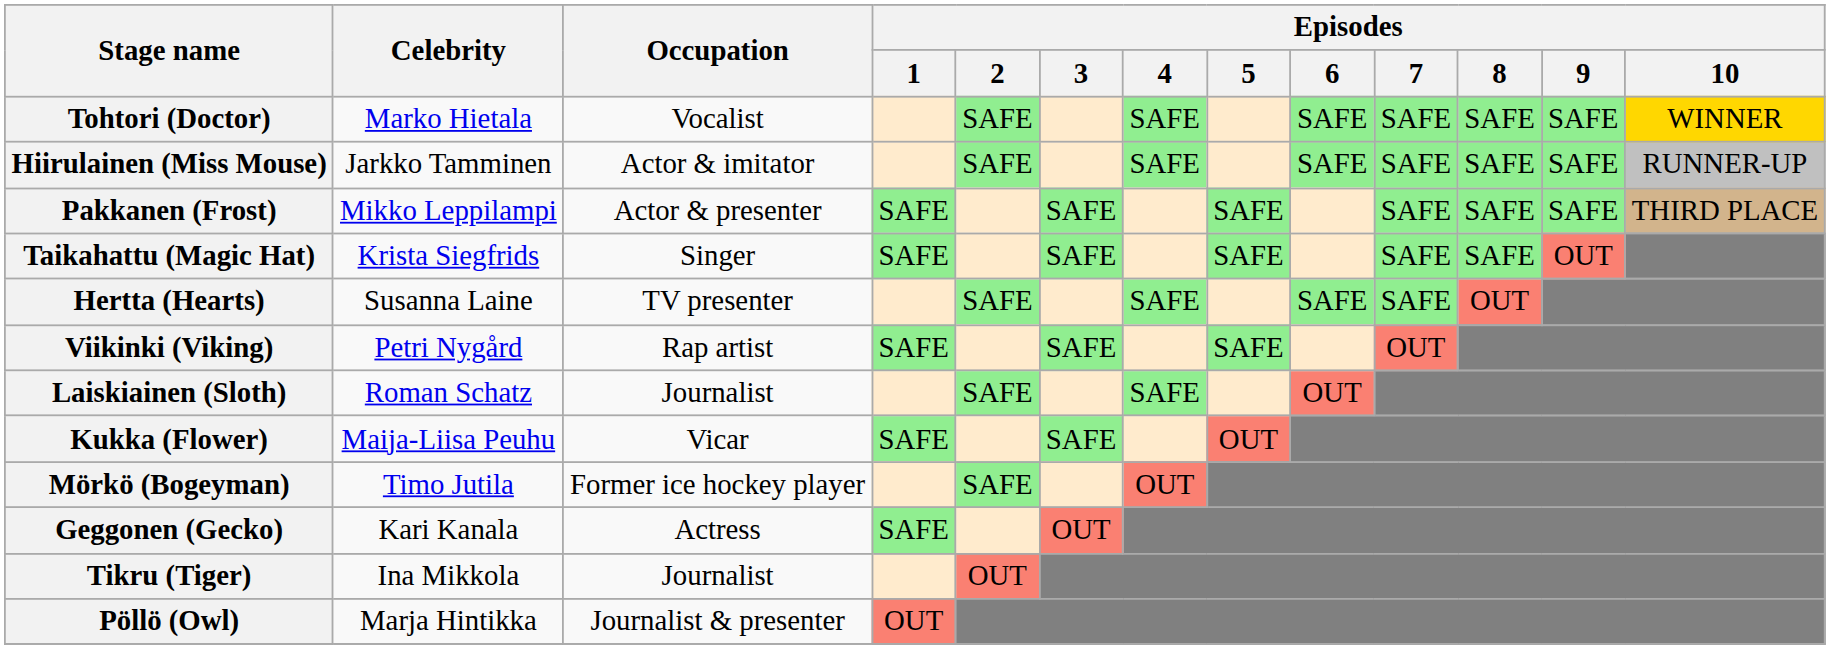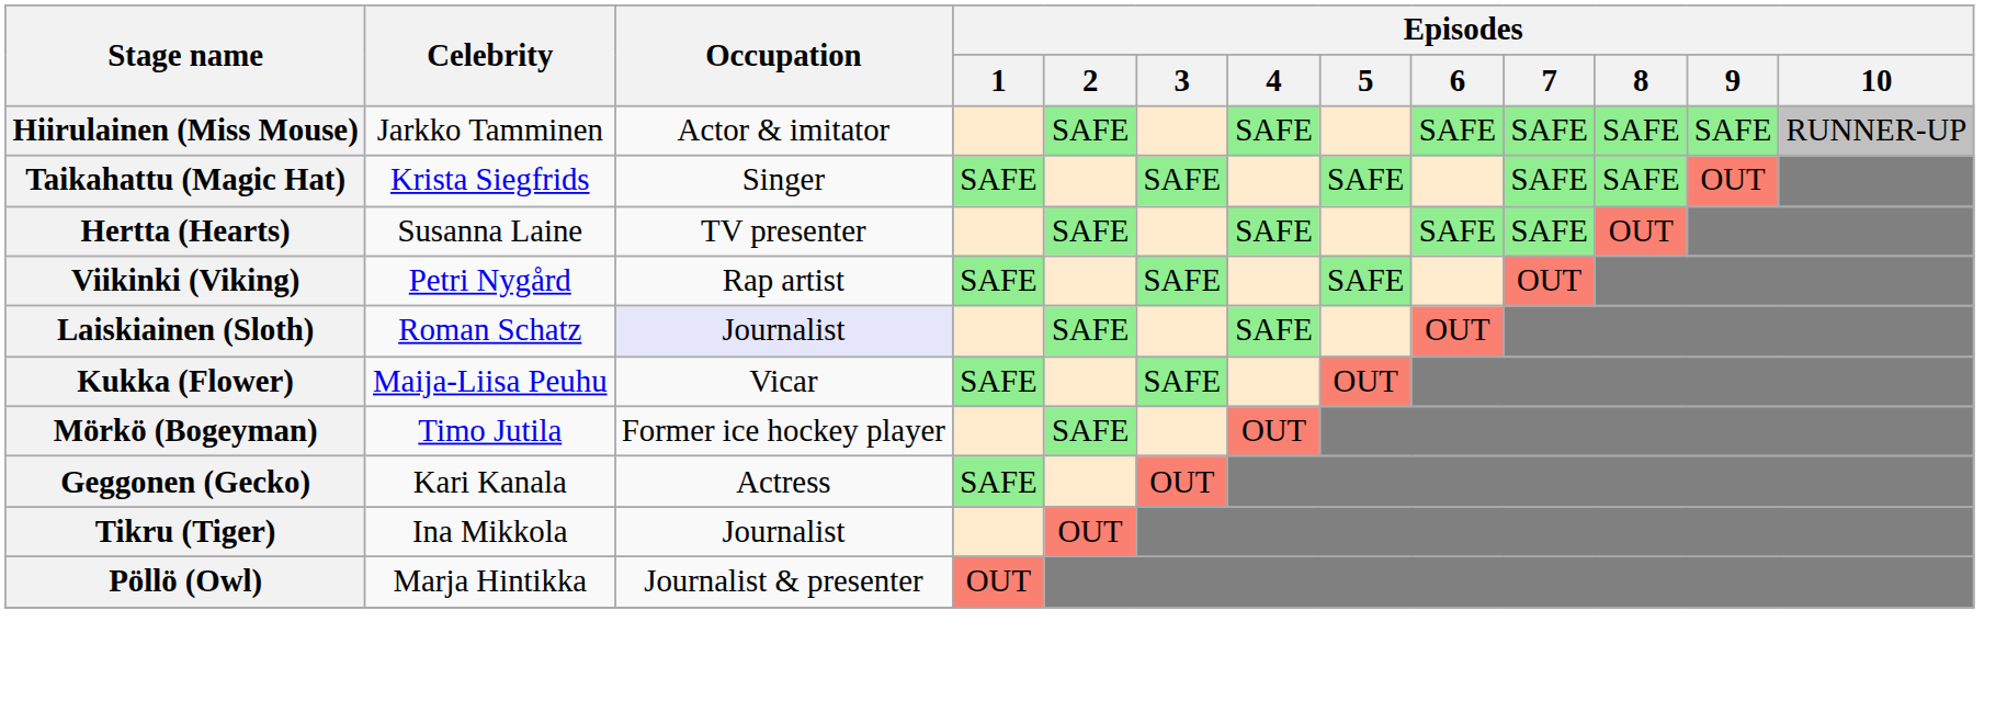 <table class="wikitable" style="text-align:center; ">
 <tr>
 <th rowspan=2>Stage name</th>
 <th rowspan=2>Celebrity</th>
 <th rowspan=2>Occupation</th>
 <th colspan="10">Episodes</th>
 </tr>
 <tr>
 <th textalign=centre>1</th>
 <th>2</th>
 <th>3</th>
 <th>4</th>
 <th>5</th>
 <th>6</th>
 <th>7</th>
 <th>8</th>
 <th>9</th>
 <th>10</th>
 </tr>
 <tr>
-<th>Tohtori (Doctor)</th>
-<td><a href='#'>Marko Hietala</a></td>
-<td>Vocalist</td>
-<td bgcolor="#FFEBCD"></td>
-<td bgcolor=lightgreen>SAFE</td>
-<td bgcolor="#FFEBCD"></td>
-<td bgcolor=lightgreen>SAFE</td>
-<td bgcolor="#FFEBCD"></td>
-<td bgcolor=lightgreen>SAFE</td>
-<td bgcolor=lightgreen>SAFE</td>
-<td bgcolor=lightgreen>SAFE</td>
-<td bgcolor=lightgreen>SAFE</td>
-<td bgcolor=gold>WINNER</td>
-</tr>
-<tr>
 <th>Hiirulainen (Miss Mouse)</th>
 <td>Jarkko Tamminen</td>
 <td>Actor & imitator</td>
 <td bgcolor="#FFEBCD"></td>
 <td bgcolor=lightgreen>SAFE</td>
 <td bgcolor="#FFEBCD"></td>
 <td bgcolor=lightgreen>SAFE</td>
 <td bgcolor="#FFEBCD"></td>
 <td bgcolor=lightgreen>SAFE</td>
 <td bgcolor=lightgreen>SAFE</td>
 <td bgcolor=lightgreen>SAFE</td>
 <td bgcolor=lightgreen>SAFE</td>
 <td bgcolor=silver>RUNNER-UP</td>
-</tr>
-<tr>
-<th>Pakkanen (Frost)</th>
-<td><a href='#'>Mikko Leppilampi</a></td>
-<td>Actor & presenter</td>
-<td bgcolor=lightgreen>SAFE</td>
-<td bgcolor="#FFEBCD"></td>
-<td bgcolor=lightgreen>SAFE</td>
-<td bgcolor="#FFEBCD"></td>
-<td bgcolor=lightgreen>SAFE</td>
-<td bgcolor="#FFEBCD"></td>
-<td bgcolor=lightgreen>SAFE</td>
-<td bgcolor=lightgreen>SAFE</td>
-<td bgcolor=lightgreen>SAFE</td>
-<td bgcolor=tan>THIRD PLACE</td>
 </tr>
 <tr>
 <th>Taikahattu (Magic Hat)</th>
 <td><a href='#'>Krista Siegfrids</a></td>
 <td>Singer</td>
 <td bgcolor=lightgreen>SAFE</td>
 <td bgcolor="#FFEBCD"></td>
 <td bgcolor=lightgreen>SAFE</td>
 <td bgcolor="#FFEBCD"></td>
 <td bgcolor=lightgreen>SAFE</td>
 <td bgcolor="#FFEBCD"></td>
 <td bgcolor=lightgreen>SAFE</td>
 <td bgcolor=lightgreen>SAFE</td>
 <td bgcolor=salmon>OUT</td>
 <td bgcolor=grey colspan="1"></td>
 </tr>
 <tr>
 <th>Hertta (Hearts)</th>
 <td>Susanna Laine</td>
 <td>TV presenter</td>
 <td bgcolor="#FFEBCD"></td>
 <td bgcolor=lightgreen>SAFE</td>
 <td bgcolor="#FFEBCD"></td>
 <td bgcolor=lightgreen>SAFE</td>
 <td bgcolor="#FFEBCD"></td>
 <td bgcolor=lightgreen>SAFE</td>
 <td bgcolor=lightgreen>SAFE</td>
 <td bgcolor=salmon>OUT</td>
 <td bgcolor=grey colspan="2"></td>
 </tr>
 <tr>
 <th>Viikinki (Viking)</th>
 <td><a href='#'>Petri Nygård</a></td>
 <td>Rap artist</td>
 <td bgcolor=lightgreen>SAFE</td>
 <td bgcolor="#FFEBCD"></td>
 <td bgcolor=lightgreen>SAFE</td>
 <td bgcolor="#FFEBCD"></td>
 <td bgcolor=lightgreen>SAFE</td>
 <td bgcolor="#FFEBCD"></td>
 <td bgcolor=salmon>OUT</td>
 <td bgcolor=grey colspan="3"></td>
 </tr>
 <tr>
 <th>Laiskiainen (Sloth)</th>
 <td><a href='#'>Roman Schatz</a></td>
-<td>Journalist</td>
+<td style="background: lavender;">Journalist</td>
 <td bgcolor="#FFEBCD"></td>
 <td bgcolor=lightgreen>SAFE</td>
 <td bgcolor="#FFEBCD"></td>
 <td bgcolor=lightgreen>SAFE</td>
 <td bgcolor="#FFEBCD"></td>
 <td bgcolor=salmon>OUT</td>
 <td bgcolor=grey colspan="4"></td>
 </tr>
 <tr>
 <th>Kukka (Flower)</th>
 <td><a href='#'>Maija-Liisa Peuhu</a></td>
 <td>Vicar</td>
 <td bgcolor=lightgreen>SAFE</td>
 <td bgcolor="#FFEBCD"></td>
 <td bgcolor=lightgreen>SAFE</td>
 <td bgcolor="#FFEBCD"></td>
 <td bgcolor=salmon>OUT</td>
 <td bgcolor=grey colspan="5"></td>
 </tr>
 <tr>
 <th>Mörkö (Bogeyman)</th>
 <td><a href='#'>Timo Jutila</a></td>
 <td>Former ice hockey player</td>
 <td bgcolor="#FFEBCD"></td>
 <td bgcolor=lightgreen>SAFE</td>
 <td bgcolor="#FFEBCD"></td>
 <td bgcolor=salmon>OUT</td>
 <td bgcolor=grey colspan="6"></td>
 </tr>
 <tr>
 <th>Geggonen (Gecko)</th>
 <td>Kari Kanala</td>
 <td>Actress</td>
 <td bgcolor=lightgreen>SAFE</td>
 <td bgcolor="#FFEBCD"></td>
 <td bgcolor=salmon>OUT</td>
 <td bgcolor=grey colspan="7"></td>
 </tr>
 <tr>
 <th>Tikru (Tiger)</th>
 <td>Ina Mikkola</td>
 <td>Journalist</td>
 <td bgcolor="#FFEBCD"></td>
 <td bgcolor=salmon>OUT</td>
 <td bgcolor=grey colspan="8"></td>
 </tr>
 <tr>
 <th>Pöllö (Owl)</th>
 <td>Marja Hintikka</td>
 <td>Journalist & presenter</td>
 <td bgcolor=salmon>OUT</td>
 <td bgcolor=grey colspan="9"></td>
 </tr>
 <tr>
 </tr>
 </table>
